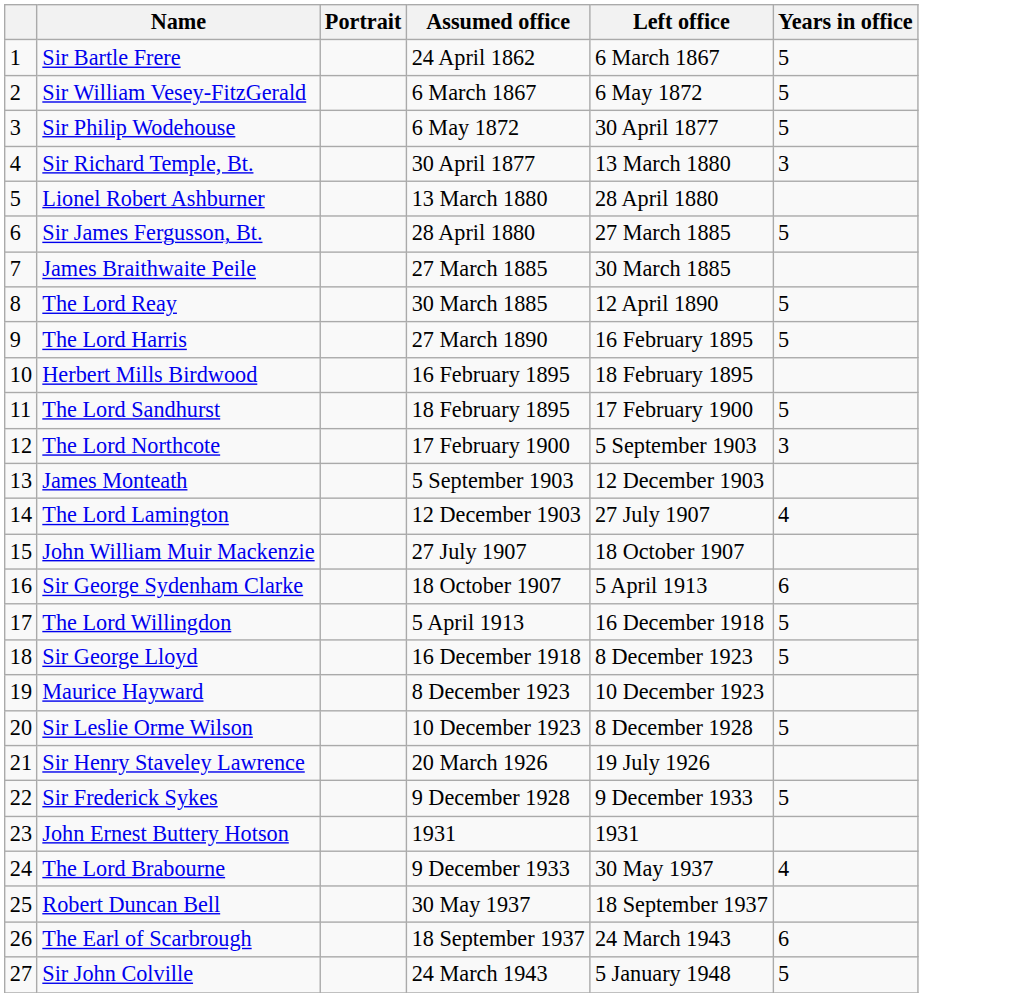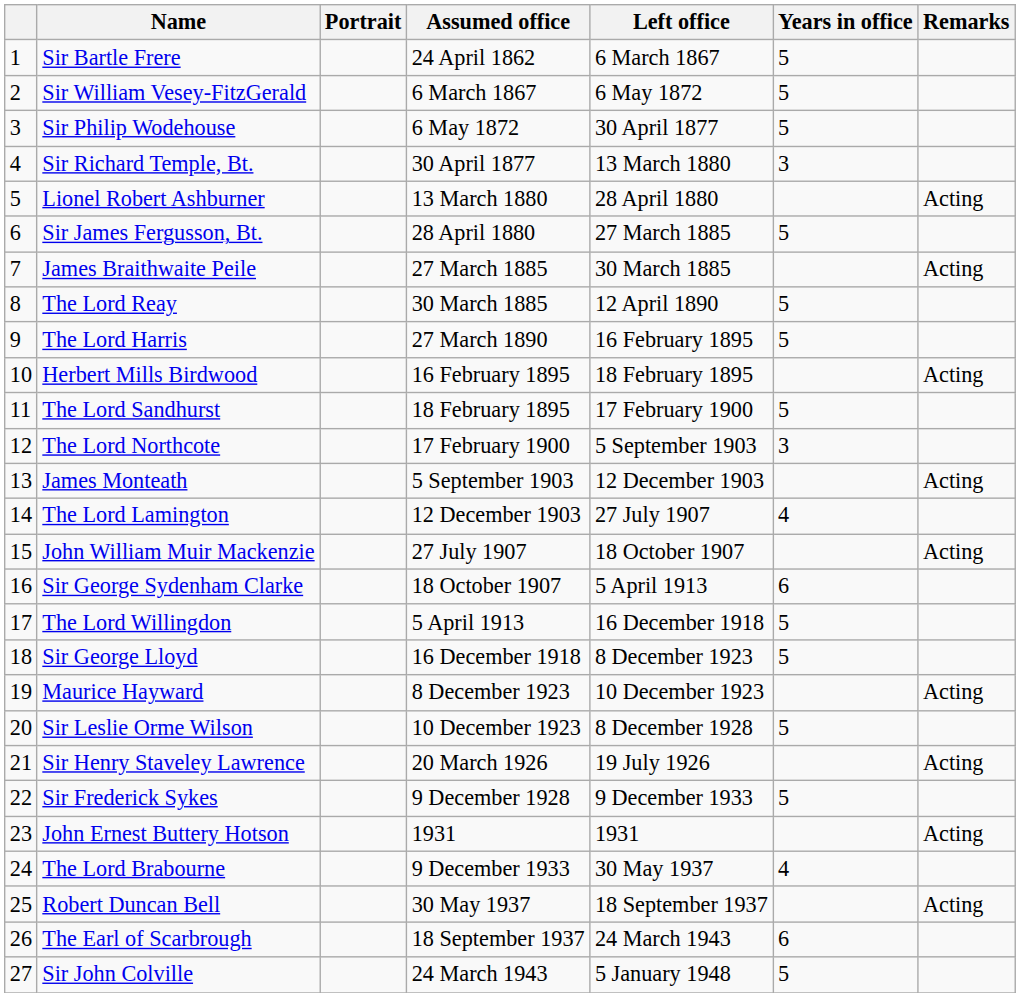 <table class="wikitable sortable"  style="text-align:left;">
 <tr>
 <th></th>
 <th>Name</th>
 <th class="unsortable">Portrait</th>
 <th class="unsortable">Assumed office</th>
 <th class="unsortable">Left office</th>
 <th>Years in office</th>
+<th class="unsortable">Remarks</th>
 </tr>
 <tr>
 <td>1</td>
 <td><a href='#'>Sir Bartle Frere</a></td>
 <td></td>
 <td>24 April 1862</td>
 <td>6 March 1867</td>
 <td>5</td>
+<td></td>
 </tr>
 <tr>
 <td>2</td>
 <td><a href='#'>Sir William Vesey-FitzGerald</a></td>
 <td></td>
 <td>6 March 1867</td>
 <td>6 May 1872</td>
 <td>5</td>
+<td></td>
 </tr>
 <tr>
 <td>3</td>
 <td><a href='#'>Sir Philip Wodehouse</a></td>
 <td></td>
 <td>6 May 1872</td>
 <td>30 April 1877</td>
 <td>5</td>
+<td></td>
 </tr>
 <tr>
 <td>4</td>
 <td><a href='#'>Sir Richard Temple, Bt.</a></td>
 <td></td>
 <td>30 April 1877</td>
 <td>13 March 1880</td>
 <td>3</td>
+<td></td>
 </tr>
 <tr>
 <td>5</td>
 <td><a href='#'>Lionel Robert Ashburner</a></td>
 <td></td>
 <td>13 March 1880</td>
 <td>28 April 1880</td>
 <td></td>
+<td>Acting</td>
 </tr>
 <tr>
 <td>6</td>
 <td><a href='#'>Sir James Fergusson, Bt.</a></td>
 <td></td>
 <td>28 April 1880</td>
 <td>27 March 1885</td>
 <td>5</td>
+<td></td>
 </tr>
 <tr>
 <td>7</td>
 <td><a href='#'>James Braithwaite Peile</a></td>
 <td></td>
 <td>27 March 1885</td>
 <td>30 March 1885</td>
 <td></td>
+<td>Acting</td>
 </tr>
 <tr>
 <td>8</td>
 <td><a href='#'>The Lord Reay</a></td>
 <td></td>
 <td>30 March 1885</td>
 <td>12 April 1890</td>
 <td>5</td>
+<td></td>
 </tr>
 <tr>
 <td>9</td>
 <td><a href='#'>The Lord Harris</a></td>
 <td></td>
 <td>27 March 1890</td>
 <td>16 February 1895</td>
 <td>5</td>
+<td></td>
 </tr>
 <tr>
 <td>10</td>
 <td><a href='#'>Herbert Mills Birdwood</a></td>
 <td></td>
 <td>16 February 1895</td>
 <td>18 February 1895</td>
 <td></td>
+<td>Acting</td>
 </tr>
 <tr>
 <td>11</td>
 <td><a href='#'>The Lord Sandhurst</a></td>
 <td></td>
 <td>18 February 1895</td>
 <td>17 February 1900</td>
 <td>5</td>
+<td></td>
 </tr>
 <tr>
 <td>12</td>
 <td><a href='#'>The Lord Northcote</a></td>
 <td></td>
 <td>17 February 1900</td>
 <td>5 September 1903</td>
 <td>3</td>
+<td></td>
 </tr>
 <tr>
 <td>13</td>
 <td><a href='#'>James Monteath</a></td>
 <td></td>
 <td>5 September 1903</td>
 <td>12 December 1903</td>
 <td></td>
+<td>Acting</td>
 </tr>
 <tr>
 <td>14</td>
 <td><a href='#'>The Lord Lamington</a></td>
 <td></td>
 <td>12 December 1903</td>
 <td>27 July 1907</td>
 <td>4</td>
+<td></td>
 </tr>
 <tr>
 <td>15</td>
 <td><a href='#'>John William Muir Mackenzie</a></td>
 <td></td>
 <td>27 July 1907</td>
 <td>18 October 1907</td>
 <td></td>
+<td>Acting</td>
 </tr>
 <tr>
 <td>16</td>
 <td><a href='#'>Sir George Sydenham Clarke</a></td>
 <td></td>
 <td>18 October 1907</td>
 <td>5 April 1913</td>
 <td>6</td>
+<td></td>
 </tr>
 <tr>
 <td>17</td>
 <td><a href='#'>The Lord Willingdon</a></td>
 <td></td>
 <td>5 April 1913</td>
 <td>16 December 1918</td>
 <td>5</td>
+<td></td>
 </tr>
 <tr>
 <td>18</td>
 <td><a href='#'>Sir George Lloyd</a></td>
 <td></td>
 <td>16 December 1918</td>
 <td>8 December 1923</td>
 <td>5</td>
+<td></td>
 </tr>
 <tr>
 <td>19</td>
 <td><a href='#'>Maurice Hayward</a></td>
 <td></td>
 <td>8 December 1923</td>
 <td>10 December 1923</td>
 <td></td>
+<td>Acting</td>
 </tr>
 <tr>
 <td>20</td>
 <td><a href='#'>Sir Leslie Orme Wilson</a></td>
 <td></td>
 <td>10 December 1923</td>
 <td>8 December 1928</td>
 <td>5</td>
+<td></td>
 </tr>
 <tr>
 <td>21</td>
 <td><a href='#'>Sir Henry Staveley Lawrence</a></td>
 <td></td>
 <td>20 March 1926</td>
 <td>19 July 1926</td>
 <td></td>
+<td>Acting</td>
 </tr>
 <tr>
 <td>22</td>
 <td><a href='#'>Sir Frederick Sykes</a></td>
 <td></td>
 <td>9 December 1928</td>
 <td>9 December 1933</td>
 <td>5</td>
+<td></td>
 </tr>
 <tr>
 <td>23</td>
 <td><a href='#'>John Ernest Buttery Hotson</a></td>
 <td></td>
 <td>1931</td>
 <td>1931</td>
 <td></td>
+<td>Acting</td>
 </tr>
 <tr>
 <td>24</td>
 <td><a href='#'>The Lord Brabourne</a></td>
 <td></td>
 <td>9 December 1933</td>
 <td>30 May 1937</td>
 <td>4</td>
+<td></td>
 </tr>
 <tr>
 <td>25</td>
 <td><a href='#'>Robert Duncan Bell</a></td>
 <td></td>
 <td>30 May 1937</td>
 <td>18 September 1937</td>
 <td></td>
+<td>Acting</td>
 </tr>
 <tr>
 <td>26</td>
 <td><a href='#'>The Earl of Scarbrough</a></td>
 <td></td>
 <td>18 September 1937</td>
 <td>24 March 1943</td>
 <td>6</td>
+<td></td>
 </tr>
 <tr>
 <td>27</td>
 <td><a href='#'>Sir John Colville</a></td>
 <td></td>
 <td>24 March 1943</td>
 <td>5 January 1948</td>
 <td>5</td>
+<td></td>
 </tr>
 </table>
